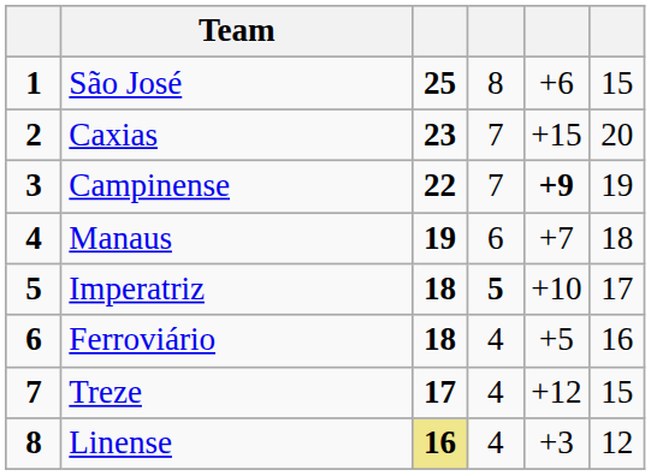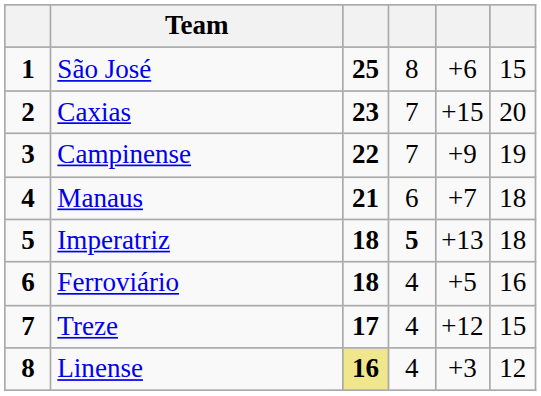 <table class="wikitable" style="text-align: center;">
 <tr>
 <th width=20></th>
 <th width=165>Team</th>
 <th width=20></th>
 <th width=20></th>
 <th width=20></th>
 <th width=20></th>
 </tr>
 <tr>
 <td><strong>1</strong></td>
 <td align=left> <a href='#'>São José</a></td>
 <td><strong>25</strong></td>
 <td>8</td>
 <td>+6</td>
 <td>15</td>
 </tr>
 <tr>
 <td><strong>2</strong></td>
 <td align=left> <a href='#'>Caxias</a></td>
 <td><strong>23</strong></td>
 <td>7</td>
 <td>+15</td>
 <td>20</td>
 </tr>
 <tr>
 <td><strong>3</strong></td>
 <td align=left> <a href='#'>Campinense</a></td>
 <td><strong>22</strong></td>
 <td>7</td>
-<td><strong>+9</strong></td>
+<td>+9</td>
 <td>19</td>
 </tr>
 <tr>
 <td><strong>4</strong></td>
 <td align=left> <a href='#'>Manaus</a></td>
-<td><strong>19</strong></td>
+<td><strong>21</strong></td>
 <td>6</td>
 <td>+7</td>
 <td>18</td>
 </tr>
 <tr>
 <td><strong>5</strong></td>
 <td align=left> <a href='#'>Imperatriz</a></td>
 <td><strong>18</strong></td>
 <td><strong>5</strong></td>
-<td>+10</td>
-<td>17</td>
+<td>+13</td>
+<td>18</td>
 </tr>
 <tr>
 <td><strong>6</strong></td>
 <td align=left> <a href='#'>Ferroviário</a></td>
 <td><strong>18</strong></td>
 <td>4</td>
 <td>+5</td>
 <td>16</td>
 </tr>
 <tr>
 <td><strong>7</strong></td>
 <td align=left> <a href='#'>Treze</a></td>
 <td><strong>17</strong></td>
 <td>4</td>
 <td>+12</td>
 <td>15</td>
 </tr>
 <tr>
 <td><strong>8</strong></td>
 <td align=left> <a href='#'>Linense</a></td>
 <td style="background: khaki;"><strong>16</strong></td>
 <td>4</td>
 <td>+3</td>
 <td>12</td>
 </tr>
 </table>
